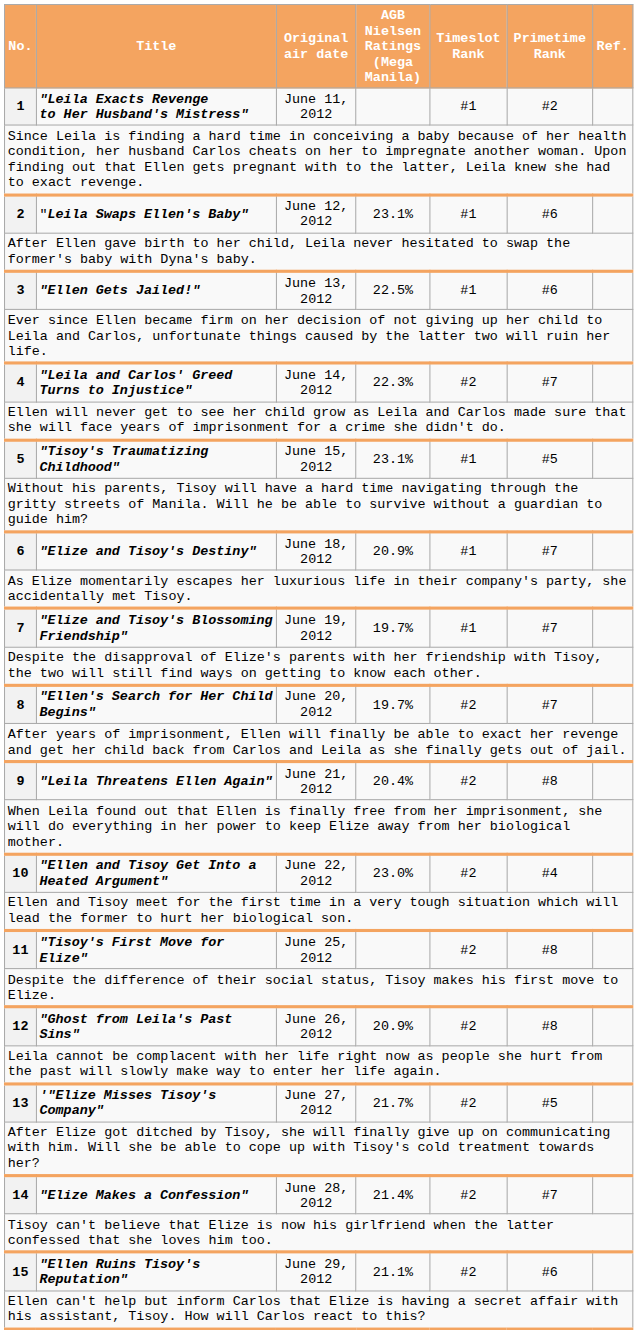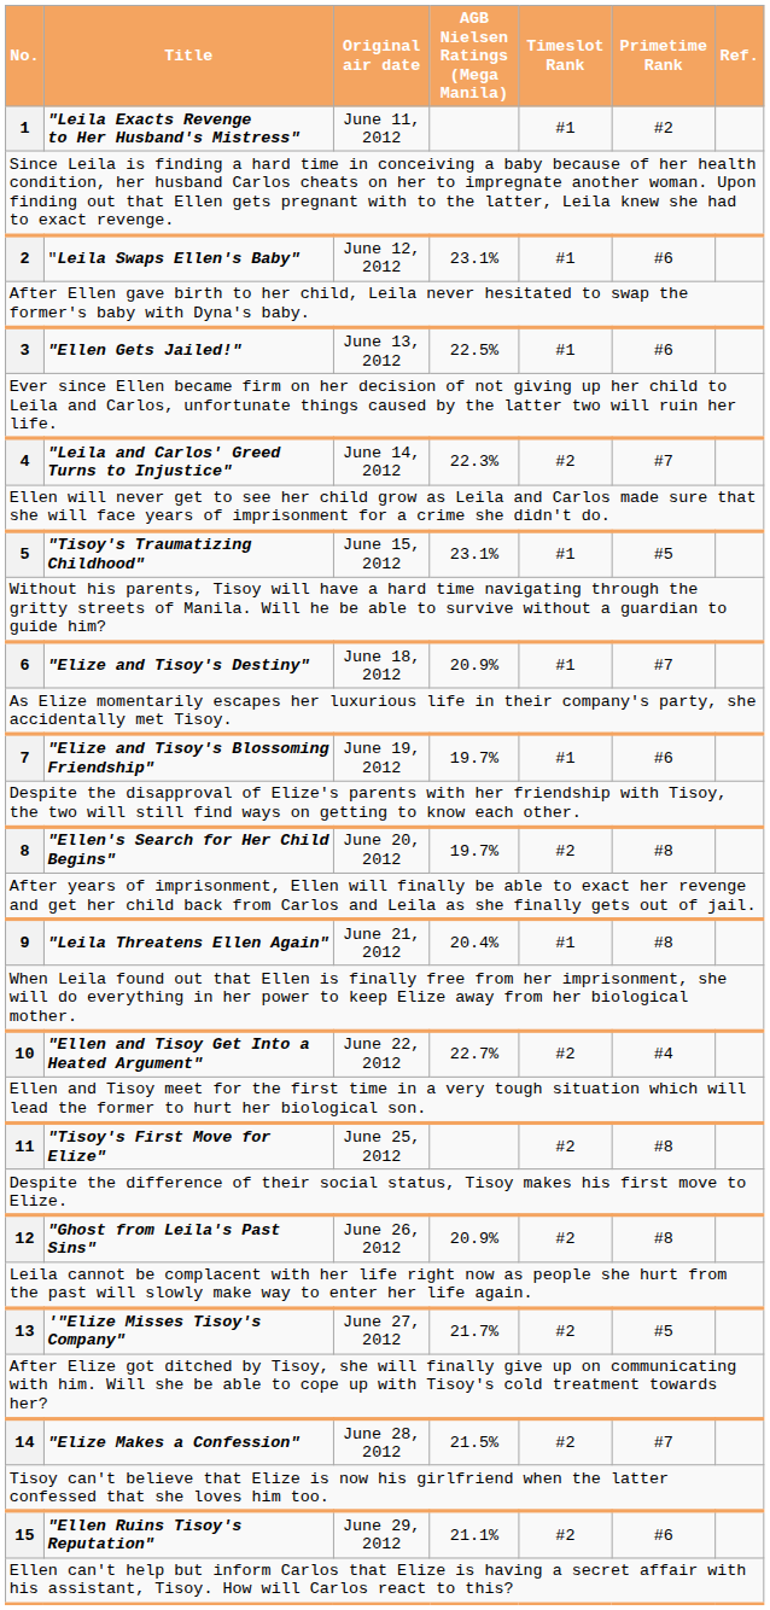 <table class="wikitable" style="text-align:center">
 <tr>
 <th style="background:#F4A460; color:#ffffff">No.</th>
 <th style="background:#F4A460; color:#ffffff">Title</th>
 <th style="background:#F4A460; color:#ffffff">Original air date</th>
 <th style="background:#F4A460; color:#ffffff">AGB Nielsen Ratings<br>(Mega Manila)</th>
 <th style="background:#F4A460; color:#ffffff">Timeslot Rank</th>
 <th style="background:#F4A460; color:#ffffff">Primetime Rank</th>
 <th style="background:#F4A460; color:#ffffff">Ref.</th>
 </tr>
 <tr>
 <th>1</th>
 <td align="left"><strong><em>"Leila Exacts Revenge to Her Husband's Mistress"</em></strong></td>
 <td>June 11, 2012</td>
 <td></td>
 <td>#1</td>
 <td>#2</td>
 <td></td>
 </tr>
 <tr>
 <td colspan = "7" style="text-align: left; border-bottom: 3px solid #F4A460;">Since Leila is finding a hard time in conceiving a baby because of her health condition, her husband Carlos cheats on her to impregnate another woman. Upon finding out that Ellen gets pregnant with to the latter, Leila knew she had to exact revenge.</td>
 </tr>
 <tr>
 <th>2</th>
 <td align="left">"<strong><em>Leila Swaps Ellen's Baby"</em></strong></td>
 <td>June 12, 2012</td>
 <td>23.1%</td>
 <td>#1</td>
 <td>#6</td>
 <td></td>
 </tr>
 <tr>
 <td colspan = "7" style="text-align: left; border-bottom: 3px solid #F4A460;">After Ellen gave birth to her child, Leila never hesitated to swap the former's baby with Dyna's baby.</td>
 </tr>
 <tr>
 <th>3</th>
 <td align="left"><strong><em>"Ellen Gets Jailed!"</em></strong></td>
 <td>June 13, 2012</td>
 <td>22.5%</td>
 <td>#1</td>
 <td>#6</td>
 <td></td>
 </tr>
 <tr>
 <td colspan = "7" style="text-align: left; border-bottom: 3px solid #F4A460;">Ever since Ellen became firm on her decision of not giving up her child to Leila and Carlos, unfortunate things caused by the latter two will ruin her life.</td>
 </tr>
 <tr>
 <th>4</th>
 <td align="left"><strong><em>"Leila and Carlos' Greed Turns to Injustice"</em></strong></td>
 <td>June 14, 2012</td>
 <td>22.3%</td>
 <td>#2</td>
 <td>#7</td>
 <td></td>
 </tr>
 <tr>
 <td colspan = "7" style="text-align: left; border-bottom: 3px solid #F4A460;">Ellen will never get to see her child grow as Leila and Carlos made sure that she will face years of imprisonment for a crime she didn't do.</td>
 </tr>
 <tr>
 <th>5</th>
 <td align="left"><strong><em>"Tisoy's Traumatizing Childhood"</em></strong></td>
 <td>June 15, 2012</td>
 <td>23.1%</td>
 <td>#1</td>
 <td>#5</td>
 <td></td>
 </tr>
 <tr>
 <td colspan = "7" style="text-align: left; border-bottom: 3px solid #F4A460;">Without his parents, Tisoy will have a hard time navigating through the gritty streets of Manila. Will he be able to survive without a guardian to guide him?</td>
 </tr>
 <tr>
 <th>6</th>
 <td align="left"><strong><em>"Elize and Tisoy's Destiny"</em></strong></td>
 <td>June 18, 2012</td>
 <td>20.9%</td>
 <td>#1</td>
 <td>#7</td>
 <td></td>
 </tr>
 <tr>
 <td colspan = "7" style="text-align: left; border-bottom: 3px solid #F4A460;">As Elize momentarily escapes her luxurious life in their company's party, she accidentally met Tisoy.</td>
 </tr>
 <tr>
 <th>7</th>
 <td align="left"><strong><em>"Elize and Tisoy's Blossoming Friendship"</em></strong></td>
 <td>June 19, 2012</td>
 <td>19.7%</td>
 <td>#1</td>
-<td>#7</td>
+<td>#6</td>
 <td></td>
 </tr>
 <tr>
 <td colspan = "7" style="text-align: left; border-bottom: 3px solid #F4A460;">Despite the disapproval of Elize's parents with her friendship with Tisoy, the two will still find ways on getting to know each other.</td>
 </tr>
 <tr>
 <th>8</th>
 <td align="left"><strong><em>"Ellen's Search for Her Child Begins"</em></strong></td>
 <td>June 20, 2012</td>
 <td>19.7%</td>
 <td>#2</td>
-<td>#7</td>
+<td>#8</td>
 <td></td>
 </tr>
 <tr>
 <td colspan = "7" style="text-align: left; border-bottom: 3px solid #F4A460;">After years of imprisonment, Ellen will finally be able to exact her revenge and get her child back from Carlos and Leila as she finally gets out of jail.</td>
 </tr>
 <tr>
 <th>9</th>
 <td align="left"><strong><em>"Leila Threatens Ellen Again"</em></strong></td>
 <td>June 21, 2012</td>
 <td>20.4%</td>
-<td>#2</td>
+<td>#1</td>
 <td>#8</td>
 <td></td>
 </tr>
 <tr>
 <td colspan = "7" style="text-align: left; border-bottom: 3px solid #F4A460;">When Leila found out that Ellen is finally free from her imprisonment, she will do everything in her power to keep Elize away from her biological mother.</td>
 </tr>
 <tr>
 <th>10</th>
 <td align="left"><strong><em>"Ellen and Tisoy Get Into a Heated Argument"</em></strong></td>
 <td>June 22, 2012</td>
-<td>23.0%</td>
+<td>22.7%</td>
 <td>#2</td>
 <td>#4</td>
 <td></td>
 </tr>
 <tr>
 <td colspan = "7" style="text-align: left; border-bottom: 3px solid #F4A460;">Ellen and Tisoy meet for the first time in a very tough situation which will lead the former to hurt her biological son.</td>
 </tr>
 <tr>
 <th>11</th>
 <td align="left"><strong><em>"Tisoy's First Move for Elize"</em></strong></td>
 <td>June 25, 2012</td>
 <td></td>
 <td>#2</td>
 <td>#8</td>
 <td></td>
 </tr>
 <tr>
 <td colspan = "7" style="text-align: left; border-bottom: 3px solid #F4A460;">Despite the difference of their social status, Tisoy makes his first move to Elize.</td>
 </tr>
 <tr>
 <th>12</th>
 <td align="left"><strong><em>"Ghost from Leila's Past Sins"</em></strong></td>
 <td>June 26, 2012</td>
 <td>20.9%</td>
 <td>#2</td>
 <td>#8</td>
 <td></td>
 </tr>
 <tr>
 <td colspan = "7" style="text-align: left; border-bottom: 3px solid #F4A460;">Leila cannot be complacent with her life right now as people she hurt from the past will slowly make way to enter her life again.</td>
 </tr>
 <tr>
 <th>13</th>
 <td align="left"><strong><em>'"Elize Misses Tisoy's Company"</em></strong></td>
 <td>June 27, 2012</td>
 <td>21.7%</td>
 <td>#2</td>
 <td>#5</td>
 <td></td>
 </tr>
 <tr>
 <td colspan = "7" style="text-align: left; border-bottom: 3px solid #F4A460;">After Elize got ditched by Tisoy, she will finally give up on communicating with him. Will she be able to cope up with Tisoy's cold treatment towards her?</td>
 </tr>
 <tr>
 <th>14</th>
 <td align="left"><strong><em>"Elize Makes a Confession"</em></strong></td>
 <td>June 28, 2012</td>
-<td>21.4%</td>
+<td>21.5%</td>
 <td>#2</td>
 <td>#7</td>
 <td></td>
 </tr>
 <tr>
 <td colspan = "7" style="text-align: left; border-bottom: 3px solid #F4A460;">Tisoy can't believe that Elize is now his girlfriend when the latter confessed that she loves him too.</td>
 </tr>
 <tr>
 <th>15</th>
 <td align="left"><strong><em>"Ellen Ruins Tisoy's Reputation"</em></strong></td>
 <td>June 29, 2012</td>
 <td>21.1%</td>
 <td>#2</td>
 <td>#6</td>
 <td></td>
 </tr>
 <tr>
 <td colspan = "7" style="text-align: left; border-bottom: 3px solid #F4A460;">Ellen can't help but inform Carlos that Elize is having a secret affair with his assistant, Tisoy. How will Carlos react to this?</td>
 </tr>
 </table>
